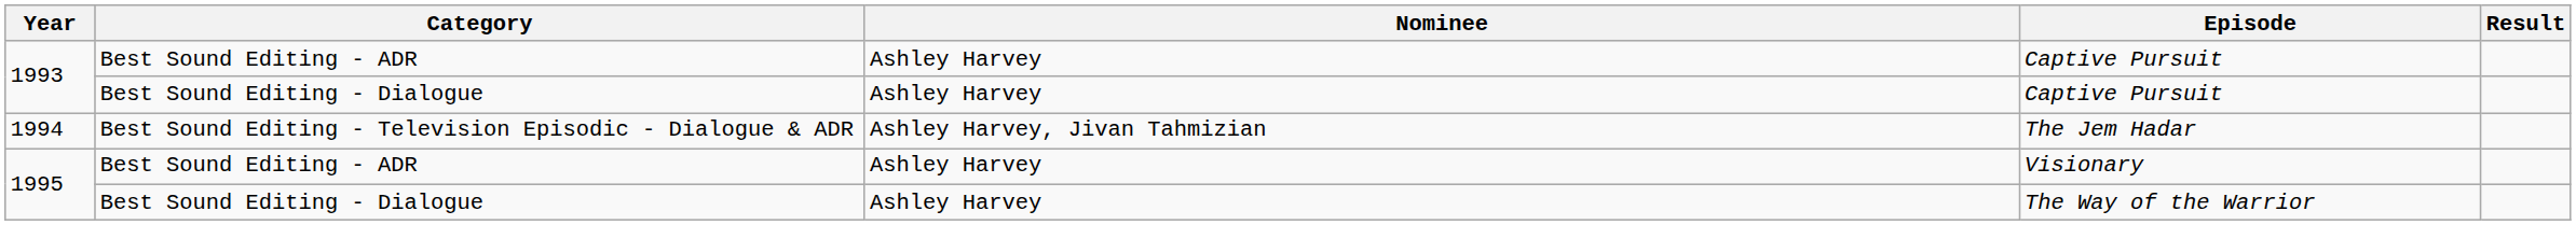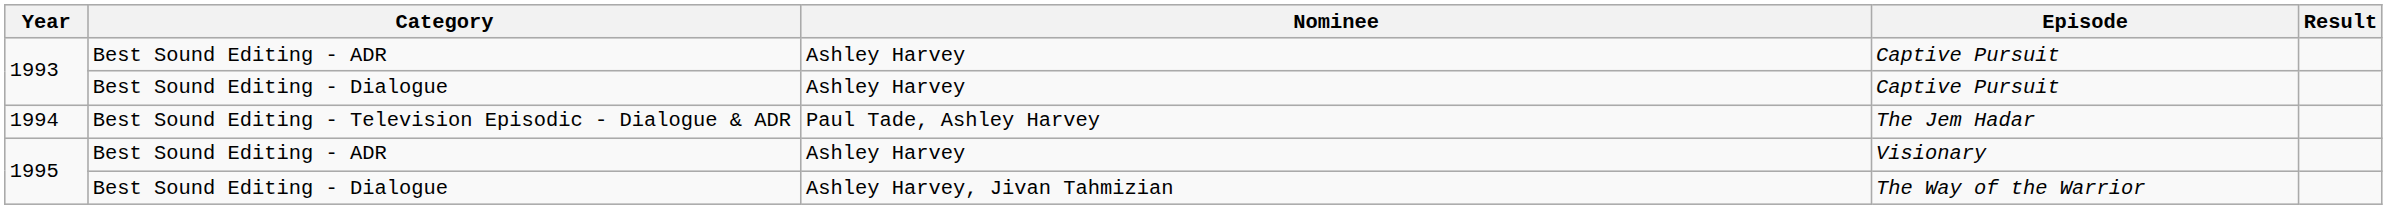 <table class="wikitable">
 <tr>
 <th width="3.5%">Year</th>
 <th width="30%">Category</th>
 <th>Nominee</th>
 <th width="18%">Episode</th>
 <th width="3.5%">Result</th>
 </tr>
 <tr>
 <td rowspan="2">1993</td>
 <td>Best Sound Editing - ADR</td>
 <td>Ashley Harvey</td>
 <td><em>Captive Pursuit</em></td>
 <td></td>
 </tr>
 <tr>
 <td>Best Sound Editing - Dialogue</td>
 <td>Ashley Harvey</td>
 <td><em>Captive Pursuit</em></td>
 <td></td>
 </tr>
 <tr>
 <td>1994</td>
 <td>Best Sound Editing - Television Episodic - Dialogue & ADR</td>
-<td>Ashley Harvey, Jivan Tahmizian</td>
+<td>Paul Tade, Ashley Harvey</td>
 <td><em>The Jem Hadar</em></td>
 <td></td>
 </tr>
 <tr>
 <td rowspan="2">1995</td>
 <td>Best Sound Editing - ADR</td>
 <td>Ashley Harvey</td>
 <td><em>Visionary</em></td>
 <td></td>
 </tr>
 <tr>
 <td>Best Sound Editing - Dialogue</td>
-<td>Ashley Harvey</td>
+<td>Ashley Harvey, Jivan Tahmizian</td>
 <td><em>The Way of the Warrior</em></td>
 <td></td>
 </tr>
 </table>
